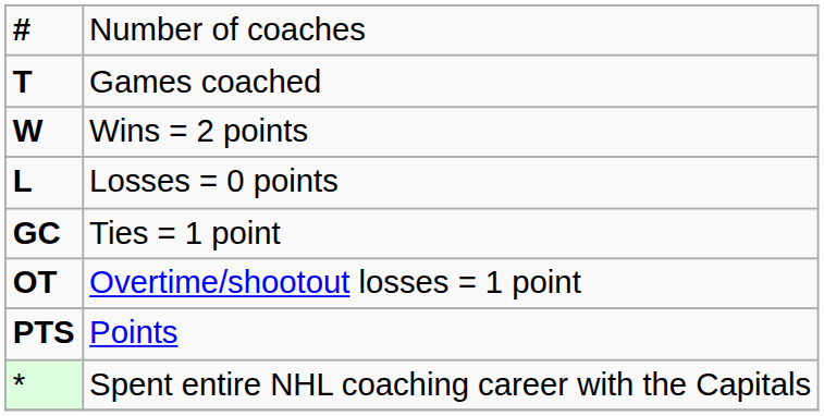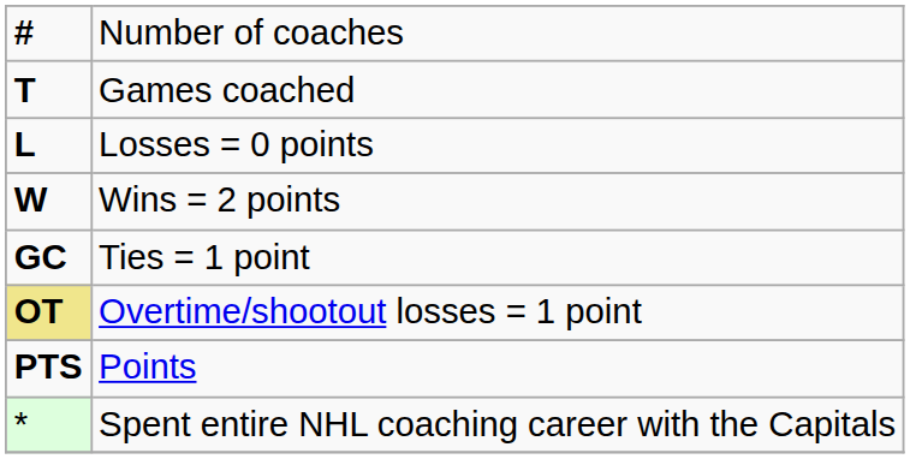 <table class="wikitable">
 <tr>
 <td><strong>#</strong></td>
 <td>Number of coaches</td>
 </tr>
 <tr>
 <td><strong>T</strong></td>
 <td>Games coached</td>
 </tr>
 <tr>
+<td><strong>L</strong></td>
+<td>Losses = 0 points</td>
+</tr>
+<tr>
 <td><strong>W</strong></td>
 <td>Wins = 2 points</td>
-</tr>
-<tr>
-<td><strong>L</strong></td>
-<td>Losses = 0 points</td>
 </tr>
 <tr>
 <td><strong>GC</strong></td>
 <td>Ties = 1 point</td>
 </tr>
 <tr>
-<td><strong>OT</strong></td>
+<td style="background: khaki;"><strong>OT</strong></td>
 <td><a href='#'>Overtime/shootout</a> losses = 1 point</td>
 </tr>
 <tr>
 <td><strong>PTS</strong></td>
 <td><a href='#'>Points</a></td>
 </tr>
 <tr>
 <td style="background-color:#ddffdd">*</td>
 <td>Spent entire NHL coaching career with the Capitals</td>
 </tr>
 <tr>
 </tr>
 </table>
